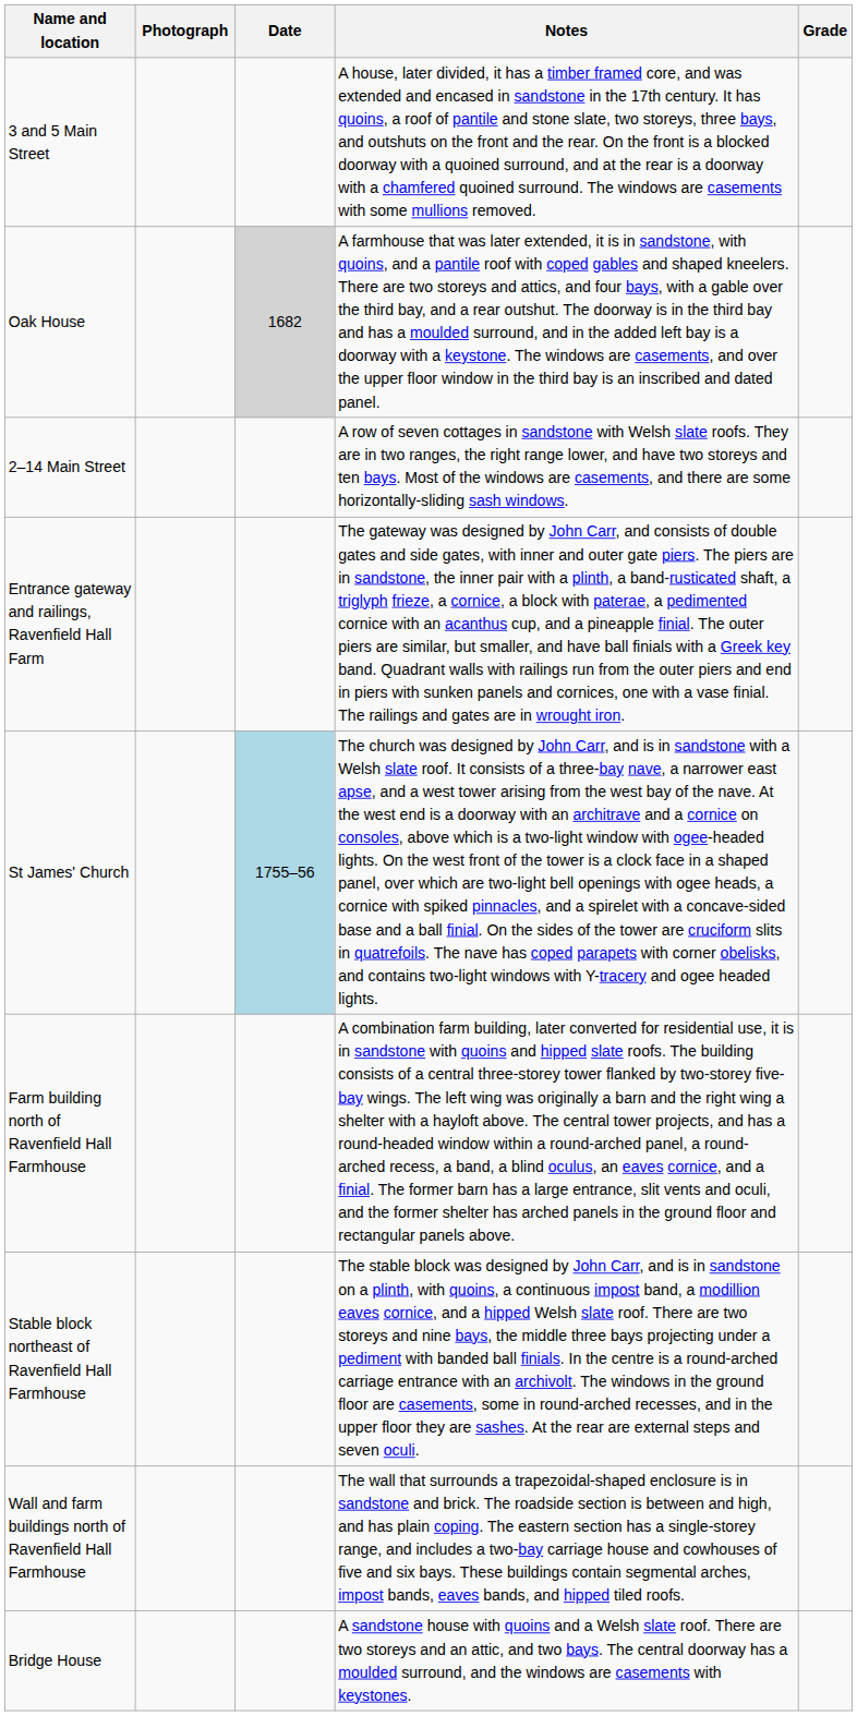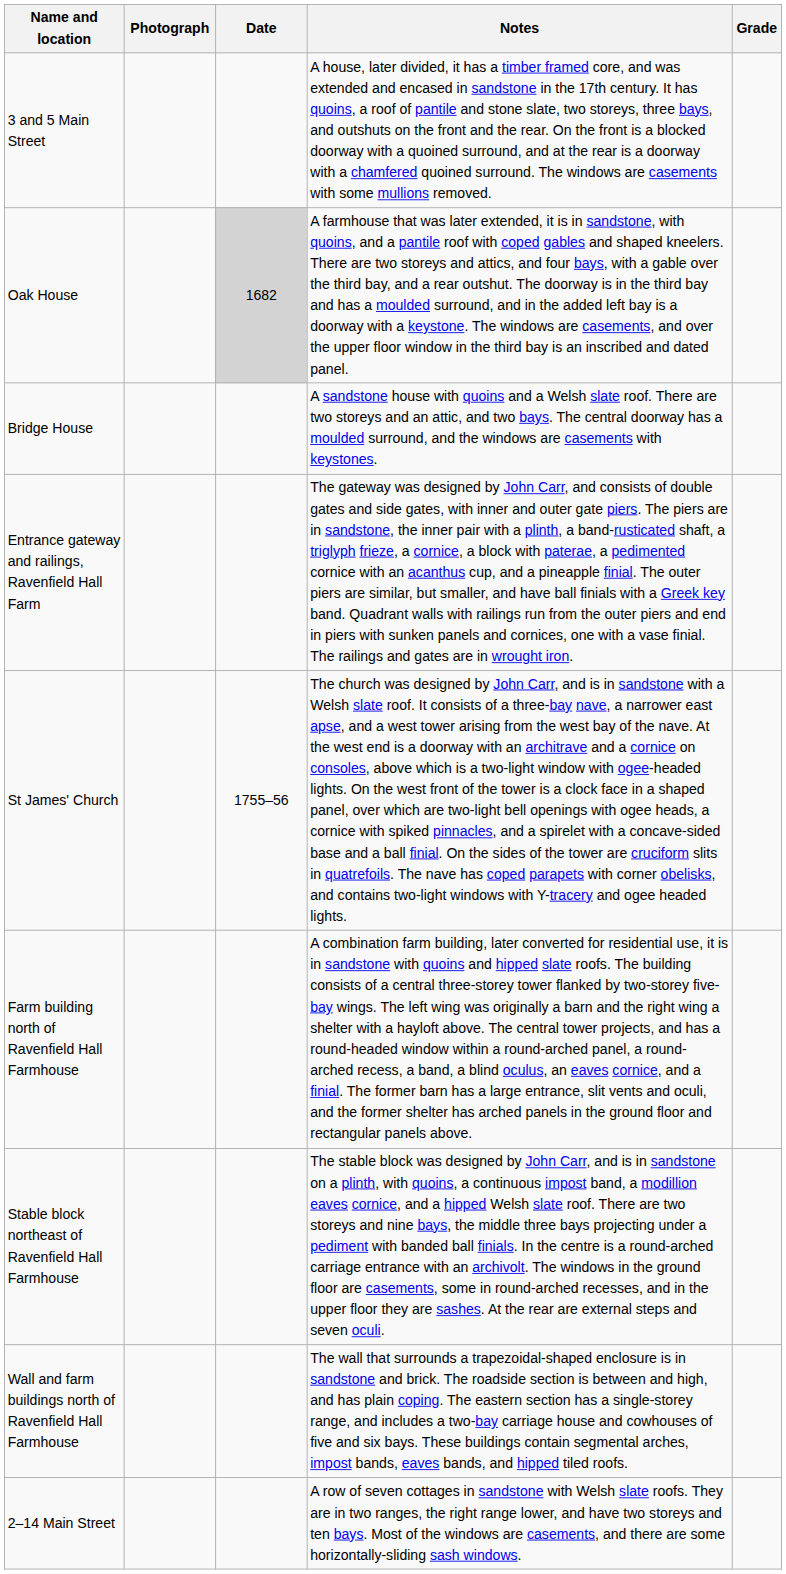 <table class="wikitable sortable plainrowheaders" style="width:100%; border:0; text-align:left; line-height:150%;">
 <tr>
 <th scope="col"  style="width:150px">Name and location</th>
 <th scope="col"  style="width:100px" class="unsortable">Photograph</th>
 <th scope="col"  style="width:120px">Date</th>
 <th scope="col"  style="width:650px" class="unsortable">Notes</th>
 <th scope="col"  style="width:50px">Grade</th>
 </tr>
 <tr>
 <td>3 and 5 Main Street<br><small></small></td>
 <td></td>
 <td align="center"></td>
 <td>A house, later divided, it has a <a href='#'>timber framed</a> core, and was extended and encased in <a href='#'>sandstone</a> in the 17th century.  It has <a href='#'>quoins</a>, a roof of <a href='#'>pantile</a> and stone slate, two storeys, three <a href='#'>bays</a>, and outshuts on the front and the rear.  On the front is a blocked doorway with a quoined surround, and at the rear is a doorway with a <a href='#'>chamfered</a> quoined surround.  The windows are <a href='#'>casements</a> with some <a href='#'>mullions</a> removed.</td>
 <td align="center" ></td>
 </tr>
 <tr>
 <td>Oak House<br><small></small></td>
 <td></td>
 <td align="center" style="background: lightgrey;">1682</td>
 <td>A farmhouse that was later extended, it is in <a href='#'>sandstone</a>, with <a href='#'>quoins</a>, and a <a href='#'>pantile</a> roof with <a href='#'>coped</a> <a href='#'>gables</a> and shaped kneelers.  There are two storeys and attics, and four <a href='#'>bays</a>, with a gable over the third bay, and a rear outshut.  The doorway is in the third bay and has a <a href='#'>moulded</a> surround, and in the added left bay is a doorway with a <a href='#'>keystone</a>.  The windows are <a href='#'>casements</a>, and over the upper floor window in the third bay is an inscribed and dated panel.</td>
 <td align="center" ></td>
 </tr>
 <tr>
-<td>2–14 Main Street<br><small></small></td>
+<td>Bridge House<br><small></small></td>
 <td></td>
 <td align="center"></td>
-<td>A row of seven cottages in <a href='#'>sandstone</a> with Welsh <a href='#'>slate</a> roofs.  They are in two ranges, the right range lower, and have two storeys and ten <a href='#'>bays</a>.  Most of the windows are <a href='#'>casements</a>, and there are some horizontally-sliding <a href='#'>sash windows</a>.</td>
+<td>A <a href='#'>sandstone</a> house with <a href='#'>quoins</a> and a Welsh <a href='#'>slate</a> roof.  There are two storeys and an attic, and two <a href='#'>bays</a>.  The central doorway has a <a href='#'>moulded</a> surround, and the windows are <a href='#'>casements</a> with <a href='#'>keystones</a>.</td>
 <td align="center" ></td>
 </tr>
 <tr>
 <td>Entrance gateway and railings, Ravenfield Hall Farm<br><small></small></td>
 <td></td>
 <td align="center"></td>
 <td>The gateway was designed by <a href='#'>John Carr</a>, and consists of double gates and side gates, with inner and outer gate <a href='#'>piers</a>.  The piers are in <a href='#'>sandstone</a>, the inner pair with a <a href='#'>plinth</a>, a band-<a href='#'>rusticated</a> shaft, a <a href='#'>triglyph</a> <a href='#'>frieze</a>, a <a href='#'>cornice</a>, a block with <a href='#'>paterae</a>, a <a href='#'>pedimented</a> cornice with an <a href='#'>acanthus</a> cup, and a pineapple <a href='#'>finial</a>.  The outer piers are similar, but smaller, and have ball finials with a <a href='#'>Greek key</a> band.  Quadrant walls with railings run from the outer piers and end in piers with sunken panels and cornices, one with a vase finial.  The railings and gates are in <a href='#'>wrought iron</a>.</td>
 <td align="center" ></td>
 </tr>
 <tr>
 <td>St James' Church<br><small></small></td>
 <td></td>
-<td align="center" style="background: lightblue;">1755–56</td>
+<td align="center">1755–56</td>
 <td>The church was designed by <a href='#'>John Carr</a>, and is in <a href='#'>sandstone</a> with a Welsh <a href='#'>slate</a> roof.  It consists of a three-<a href='#'>bay</a> <a href='#'>nave</a>, a narrower east <a href='#'>apse</a>, and a west tower arising from the west bay of the nave.  At the west end is a doorway with an <a href='#'>architrave</a> and a <a href='#'>cornice</a> on <a href='#'>consoles</a>, above which is a two-light window with <a href='#'>ogee</a>-headed lights.  On the west front of the tower is a clock face in a shaped panel, over which are two-light bell openings with ogee heads, a cornice with spiked <a href='#'>pinnacles</a>, and a spirelet with a concave-sided base and a ball <a href='#'>finial</a>.  On the sides of the tower are <a href='#'>cruciform</a> slits in <a href='#'>quatrefoils</a>.  The nave has <a href='#'>coped</a> <a href='#'>parapets</a> with corner <a href='#'>obelisks</a>, and contains two-light windows with Y-<a href='#'>tracery</a> and ogee headed lights.</td>
 <td align="center" ></td>
 </tr>
 <tr>
 <td>Farm building north of Ravenfield Hall Farmhouse<br><small></small></td>
 <td></td>
 <td align="center"></td>
 <td>A combination farm building, later converted for residential use, it is in <a href='#'>sandstone</a> with <a href='#'>quoins</a> and <a href='#'>hipped</a> <a href='#'>slate</a> roofs.  The building consists of a central three-storey tower flanked by two-storey five-<a href='#'>bay</a> wings.  The left wing was originally a barn and the right wing a shelter with a hayloft above.  The central tower projects, and has a round-headed window within a round-arched panel, a round-arched recess, a band, a blind <a href='#'>oculus</a>, an <a href='#'>eaves</a> <a href='#'>cornice</a>, and a <a href='#'>finial</a>.  The former barn has a large entrance, slit vents and oculi, and the former shelter has arched panels in the ground floor and rectangular panels above.</td>
 <td align="center" ></td>
 </tr>
 <tr>
 <td>Stable block northeast of Ravenfield Hall Farmhouse<br><small></small></td>
 <td></td>
 <td align="center"></td>
 <td>The stable block was designed by <a href='#'>John Carr</a>, and is in <a href='#'>sandstone</a> on a <a href='#'>plinth</a>, with <a href='#'>quoins</a>, a continuous <a href='#'>impost</a> band, a <a href='#'>modillion</a> <a href='#'>eaves</a> <a href='#'>cornice</a>, and a <a href='#'>hipped</a> Welsh <a href='#'>slate</a> roof.  There are two storeys and nine <a href='#'>bays</a>, the middle three bays projecting under a <a href='#'>pediment</a> with banded ball <a href='#'>finials</a>.  In the centre is a round-arched carriage entrance with an <a href='#'>archivolt</a>.  The windows in the ground floor are <a href='#'>casements</a>, some in round-arched recesses, and in the upper floor they are <a href='#'>sashes</a>.  At the rear are external steps and seven <a href='#'>oculi</a>.</td>
 <td align="center" ></td>
 </tr>
 <tr>
 <td>Wall and farm buildings north of Ravenfield Hall Farmhouse<br><small></small></td>
 <td></td>
 <td align="center"></td>
 <td>The wall that surrounds a trapezoidal-shaped enclosure is in <a href='#'>sandstone</a> and brick.  The roadside section is between  and  high, and has plain <a href='#'>coping</a>.  The eastern section has a single-storey range, and includes a two-<a href='#'>bay</a> carriage house and cowhouses of five and six bays.  These buildings contain segmental arches, <a href='#'>impost</a> bands, <a href='#'>eaves</a> bands, and <a href='#'>hipped</a> tiled roofs.</td>
 <td align="center" ></td>
 </tr>
 <tr>
-<td>Bridge House<br><small></small></td>
+<td>2–14 Main Street<br><small></small></td>
 <td></td>
 <td align="center"></td>
-<td>A <a href='#'>sandstone</a> house with <a href='#'>quoins</a> and a Welsh <a href='#'>slate</a> roof.  There are two storeys and an attic, and two <a href='#'>bays</a>.  The central doorway has a <a href='#'>moulded</a> surround, and the windows are <a href='#'>casements</a> with <a href='#'>keystones</a>.</td>
+<td>A row of seven cottages in <a href='#'>sandstone</a> with Welsh <a href='#'>slate</a> roofs.  They are in two ranges, the right range lower, and have two storeys and ten <a href='#'>bays</a>.  Most of the windows are <a href='#'>casements</a>, and there are some horizontally-sliding <a href='#'>sash windows</a>.</td>
 <td align="center" ></td>
 </tr>
 <tr>
 </tr>
 </table>
